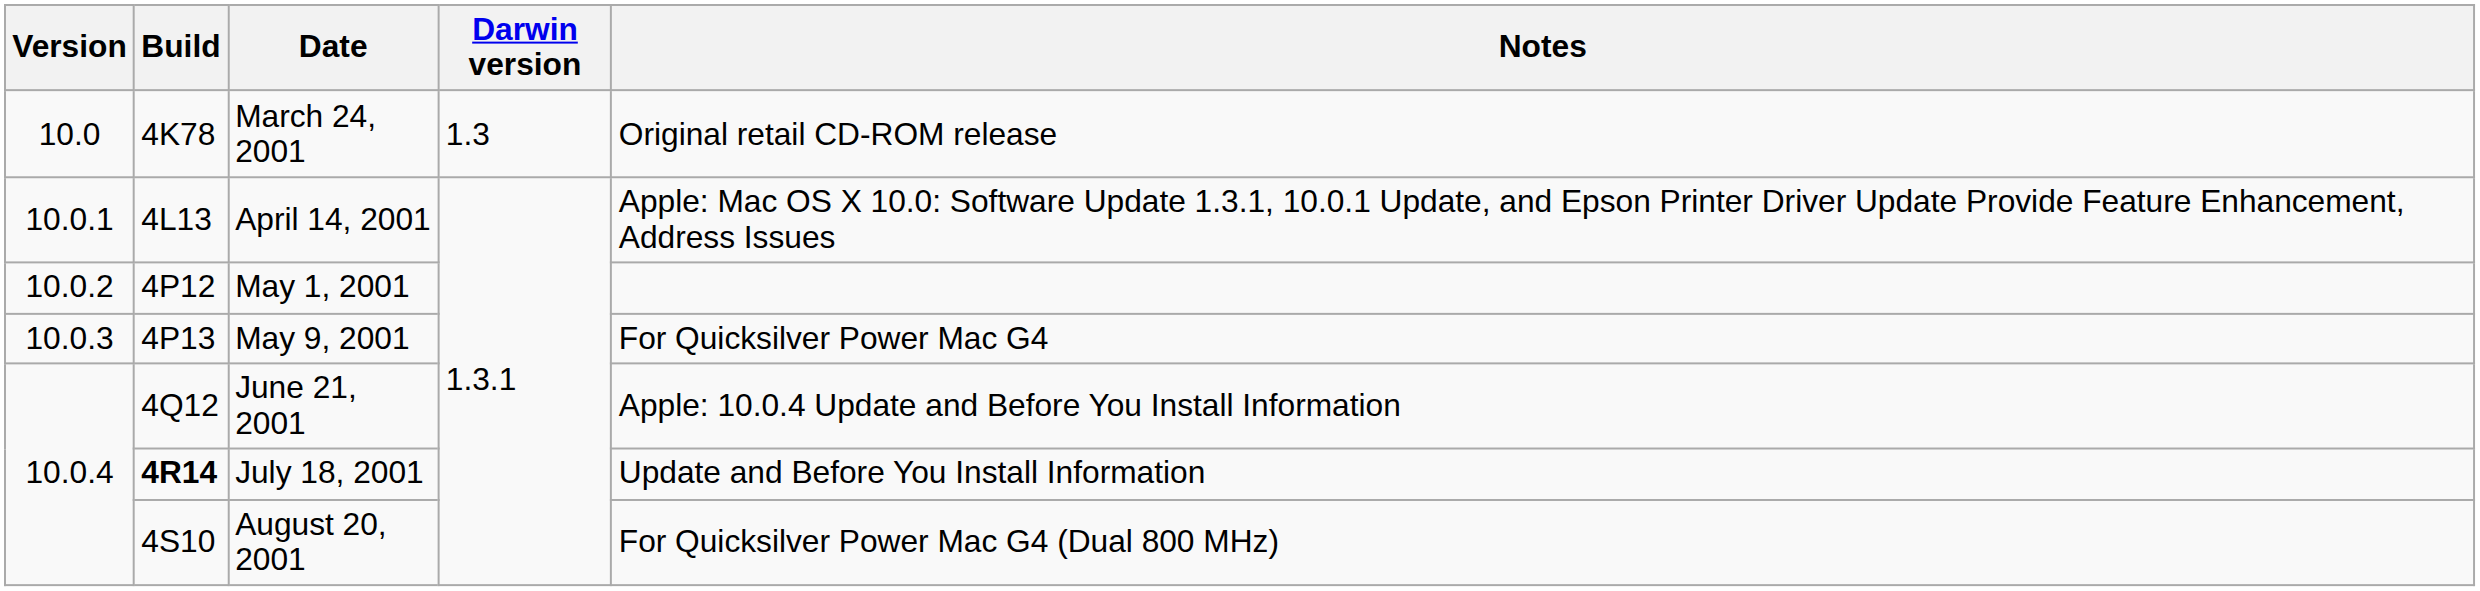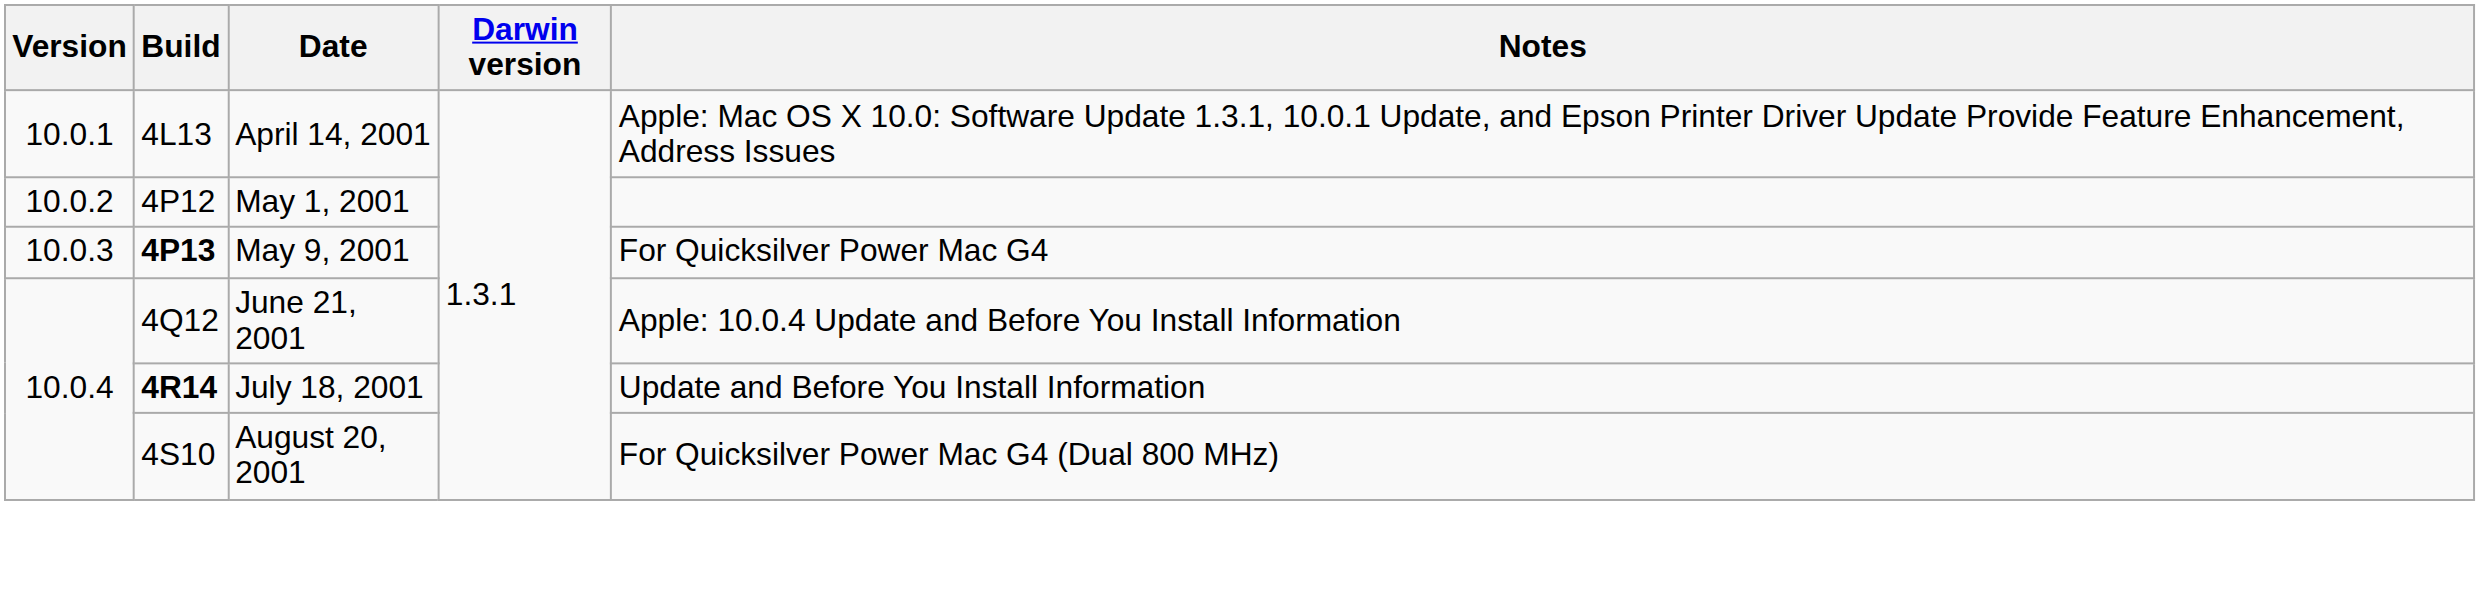 <table class="wikitable">
 <tr>
 <th>Version</th>
 <th>Build</th>
 <th style="width:99px">Date</th>
 <th style="width:80px"><a href='#'>Darwin</a> version</th>
 <th>Notes</th>
-</tr>
-<tr>
-<td style="text-align:center">10.0</td>
-<td>4K78</td>
-<td>March 24, 2001</td>
-<td>1.3</td>
-<td>Original retail CD-ROM release</td>
 </tr>
 <tr>
 <td style="text-align:center">10.0.1</td>
 <td>4L13</td>
 <td>April 14, 2001</td>
 <td rowspan="6">1.3.1</td>
 <td>Apple: Mac OS X 10.0: Software Update 1.3.1, 10.0.1 Update, and Epson Printer Driver Update Provide Feature Enhancement, Address Issues</td>
 </tr>
 <tr>
 <td style="text-align:center">10.0.2</td>
 <td>4P12</td>
 <td>May 1, 2001</td>
 <td></td>
 </tr>
 <tr>
 <td style="text-align:center">10.0.3</td>
-<td>4P13</td>
+<td><strong>4P13</strong></td>
 <td>May 9, 2001</td>
 <td>For Quicksilver Power Mac G4</td>
 </tr>
 <tr>
 <td rowspan="3" style="text-align:center">10.0.4</td>
 <td>4Q12</td>
 <td>June 21, 2001</td>
 <td>Apple: 10.0.4 Update and Before You Install Information</td>
 </tr>
 <tr>
 <td><strong>4R14</strong></td>
 <td>July 18, 2001</td>
 <td>Update and Before You Install Information</td>
 </tr>
 <tr>
 <td>4S10</td>
 <td>August 20, 2001</td>
 <td>For Quicksilver Power Mac G4 (Dual 800 MHz)</td>
 </tr>
 </table>
